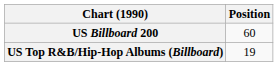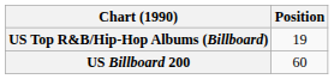 <table class="wikitable sortable plainrowheaders" style="text-align:center">
 <tr>
 <th scope="col">Chart (1990)</th>
 <th scope="col">Position</th>
 </tr>
 <tr>
+<th scope="row">US Top R&B/Hip-Hop Albums (<em>Billboard</em>)</th>
+<td>19</td>
+</tr>
+<tr>
 <th scope="row">US <em>Billboard</em> 200</th>
 <td>60</td>
 </tr>
-<tr>
-<th scope="row">US Top R&B/Hip-Hop Albums (<em>Billboard</em>)</th>
-<td>19</td>
-</tr>
 </table>
